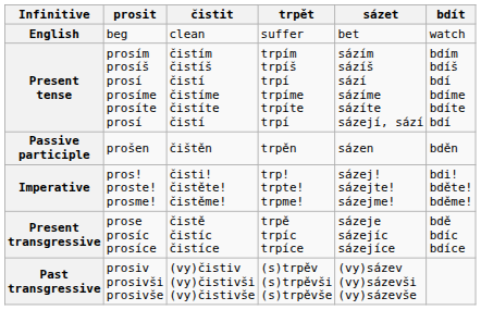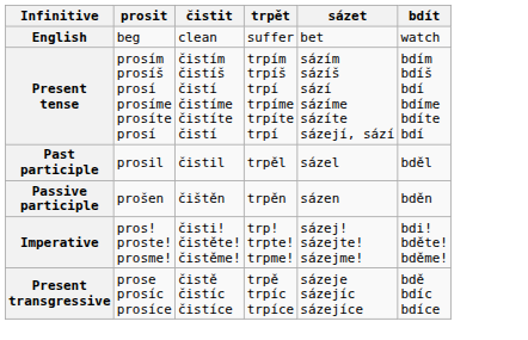 <table class=wikitable>
 <tr>
 <th>Infinitive</th>
 <th>prosit</th>
 <th>čistit</th>
 <th>trpět</th>
 <th>sázet</th>
 <th>bdít</th>
 </tr>
 <tr>
 <th>English</th>
 <td>beg</td>
 <td>clean</td>
 <td>suffer</td>
 <td>bet</td>
 <td>watch</td>
 </tr>
 <tr>
 <th>Present<br>tense</th>
 <td>prosím<br>prosíš<br>prosí<br>prosíme<br>prosíte<br>prosí</td>
 <td>čistím<br>čistíš<br>čistí<br>čistíme<br>čistíte<br>čistí</td>
 <td>trpím<br>trpíš<br>trpí<br>trpíme<br>trpíte<br>trpí</td>
 <td>sázím<br>sázíš<br>sází<br>sázíme<br>sázíte<br>sázejí, sází</td>
 <td>bdím<br>bdíš<br>bdí<br>bdíme<br>bdíte<br>bdí</td>
 </tr>
 <tr>
+<th>Past<br>participle</th>
+<td>prosil</td>
+<td>čistil</td>
+<td>trpěl</td>
+<td>sázel</td>
+<td>bděl</td>
+</tr>
+<tr>
 <th>Passive<br>participle</th>
 <td>prošen</td>
 <td>čištěn</td>
 <td>trpěn</td>
 <td>sázen</td>
 <td>bděn</td>
 </tr>
 <tr>
 <th>Imperative</th>
 <td>pros!<br>proste!<br>prosme!</td>
 <td>čisti!<br>čistěte!<br>čistěme!</td>
 <td>trp!<br>trpte!<br>trpme!</td>
 <td>sázej!<br>sázejte!<br>sázejme!</td>
 <td>bdi!<br>bděte!<br>bděme!</td>
 </tr>
 <tr>
 <th>Present<br>transgressive</th>
 <td>prose<br>prosíc<br>prosíce</td>
 <td>čistě<br>čistíc<br>čistíce</td>
 <td>trpě<br>trpíc<br>trpíce</td>
 <td>sázeje<br>sázejíc<br>sázejíce</td>
 <td>bdě<br>bdíc<br>bdíce</td>
 </tr>
-<tr>
-<th>Past<br>transgressive</th>
-<td>prosiv<br>prosivši<br>prosivše</td>
-<td>(vy)čistiv<br>(vy)čistivši<br>(vy)čistivše</td>
-<td>(s)trpěv<br>(s)trpěvši<br>(s)trpěvše</td>
-<td>(vy)sázev<br>(vy)sázevši<br>(vy)sázevše</td>
-<td></td>
-</tr>
 </table>
